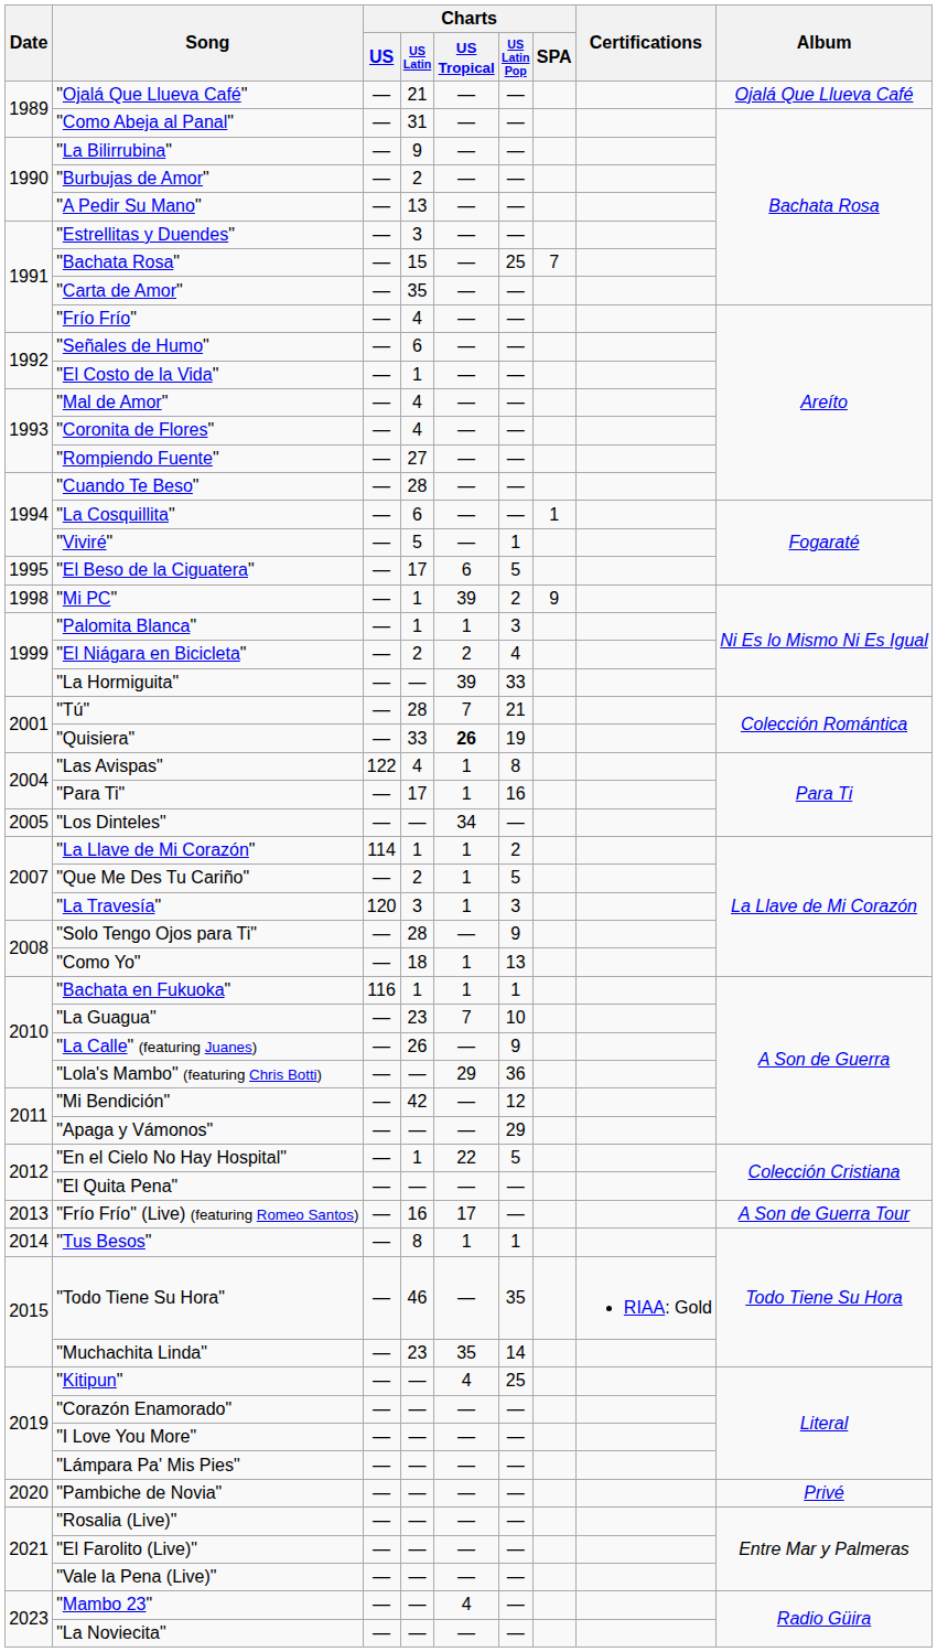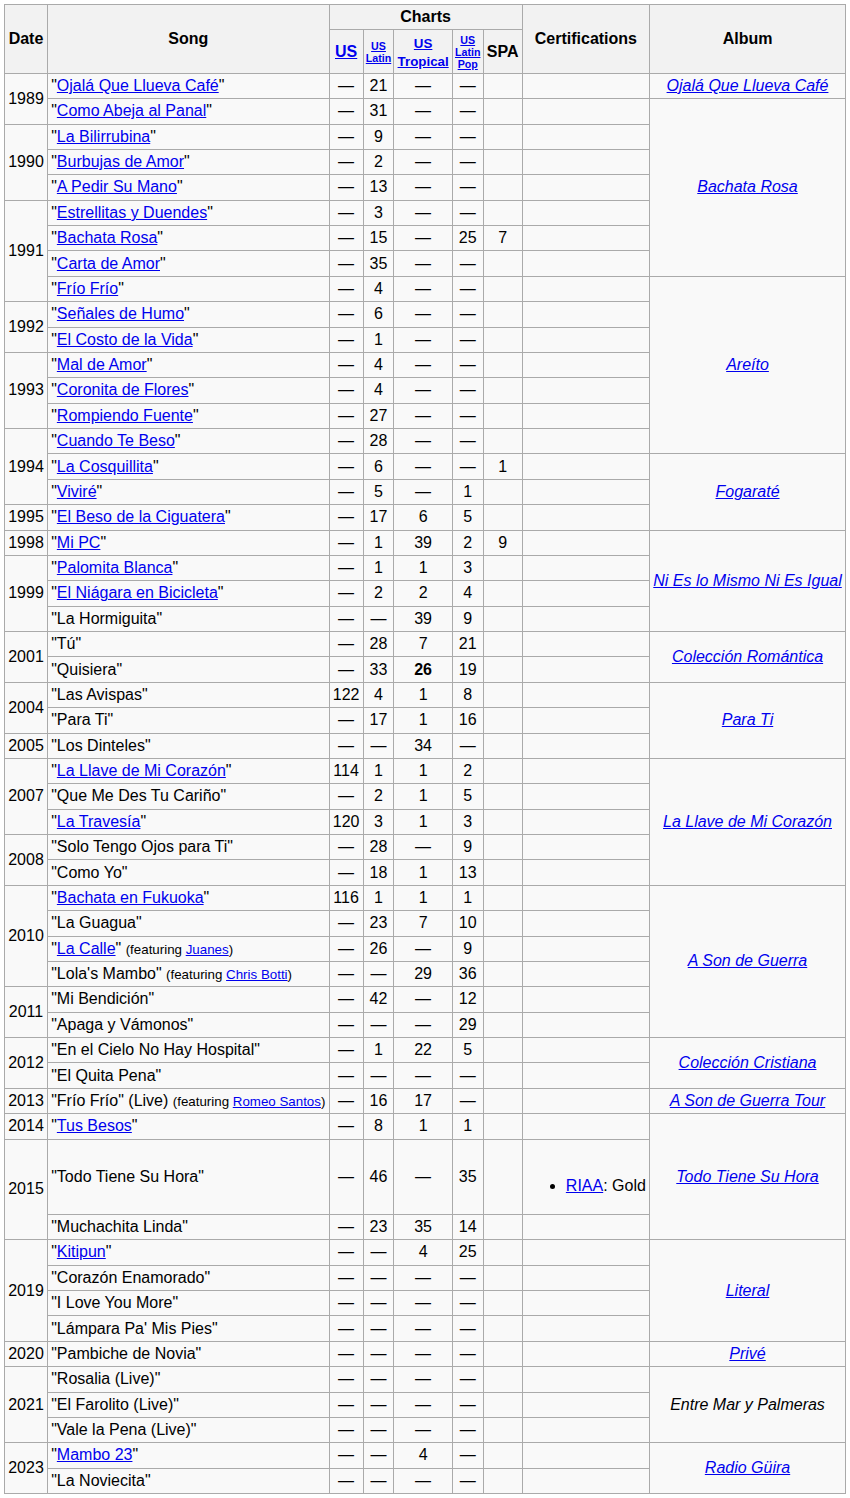 <table class="wikitable" style="text-align:center;">
 <tr>
 <th rowspan="2">Date</th>
 <th rowspan="2">Song</th>
 <th colspan="5">Charts</th>
 <th rowspan="2">Certifications</th>
 <th rowspan="2">Album</th>
 </tr>
 <tr>
 <th><a href='#'>US</a><br></th>
 <th style="font-size:8pt"><a href='#'>US<br>Latin</a></th>
 <th><a href='#'><small>US<br>Tropical</small></a><br></th>
 <th style="font-size:8pt"><a href='#'>US<br>Latin <br>Pop</a></th>
 <th>SPA</th>
 </tr>
 <tr>
 <td rowspan="2">1989</td>
 <td align="left">"<a href='#'>Ojalá Que Llueva Café</a>"</td>
 <td>—</td>
 <td>21</td>
 <td>—</td>
 <td>—</td>
 <td></td>
 <td></td>
 <td><em><a href='#'>Ojalá Que Llueva Café</a></em></td>
 </tr>
 <tr>
 <td align="left">"<a href='#'>Como Abeja al Panal</a>"</td>
 <td>—</td>
 <td>31</td>
 <td>—</td>
 <td>—</td>
 <td></td>
 <td></td>
 <td rowspan="7"><em><a href='#'>Bachata Rosa</a></em></td>
 </tr>
 <tr>
 <td rowspan="3">1990</td>
 <td align="left">"<a href='#'>La Bilirrubina</a>"</td>
 <td>—</td>
 <td>9</td>
 <td>—</td>
 <td>—</td>
 <td></td>
 <td></td>
 </tr>
 <tr --->
 <td align="left">"<a href='#'>Burbujas de Amor</a>"</td>
 <td>—</td>
 <td>2</td>
 <td>—</td>
 <td>—</td>
 <td></td>
 <td></td>
 </tr>
 <tr --->
 <td align="left">"<a href='#'>A Pedir Su Mano</a>"</td>
 <td>—</td>
 <td>13</td>
 <td>—</td>
 <td>—</td>
 <td></td>
 <td></td>
 </tr>
 <tr --->
 <td rowspan="4">1991</td>
 <td align="left">"<a href='#'>Estrellitas y Duendes</a>"</td>
 <td>—</td>
 <td>3</td>
 <td>—</td>
 <td>—</td>
 <td></td>
 <td></td>
 </tr>
 <tr --->
 <td align="left">"<a href='#'>Bachata Rosa</a>"</td>
 <td>—</td>
 <td>15</td>
 <td>—</td>
 <td>25</td>
 <td>7</td>
 <td></td>
 </tr>
 <tr --->
 <td align="left">"<a href='#'>Carta de Amor</a>"</td>
 <td>—</td>
 <td>35</td>
 <td>—</td>
 <td>—</td>
 <td></td>
 <td></td>
 </tr>
 <tr --->
 <td align="left">"<a href='#'>Frío Frío</a>"</td>
 <td>—</td>
 <td>4</td>
 <td>—</td>
 <td>—</td>
 <td></td>
 <td></td>
 <td rowspan="7"><em><a href='#'>Areíto</a></em></td>
 </tr>
 <tr --->
 <td rowspan="2">1992</td>
 <td align="left">"<a href='#'>Señales de Humo</a>"</td>
 <td>—</td>
 <td>6</td>
 <td>—</td>
 <td>—</td>
 <td></td>
 <td></td>
 </tr>
 <tr --->
 <td align="left">"<a href='#'>El Costo de la Vida</a>"</td>
 <td>—</td>
 <td>1</td>
 <td>—</td>
 <td>—</td>
 <td></td>
 <td></td>
 </tr>
 <tr --->
 <td rowspan="3">1993</td>
 <td align="left">"<a href='#'>Mal de Amor</a>"</td>
 <td>—</td>
 <td>4</td>
 <td>—</td>
 <td>—</td>
 <td></td>
 <td></td>
 </tr>
 <tr --->
 <td align="left">"<a href='#'>Coronita de Flores</a>"</td>
 <td>—</td>
 <td>4</td>
 <td>—</td>
 <td>—</td>
 <td></td>
 <td></td>
 </tr>
 <tr --->
 <td align="left">"<a href='#'>Rompiendo Fuente</a>"</td>
 <td>—</td>
 <td>27</td>
 <td>—</td>
 <td>—</td>
 <td></td>
 <td></td>
 </tr>
 <tr --->
 <td rowspan="3">1994</td>
 <td align="left">"<a href='#'>Cuando Te Beso</a>"</td>
 <td>—</td>
 <td>28</td>
 <td>—</td>
 <td>—</td>
 <td></td>
 <td></td>
 </tr>
 <tr --->
 <td align="left">"<a href='#'>La Cosquillita</a>"</td>
 <td>—</td>
 <td>6</td>
 <td>—</td>
 <td>—</td>
 <td>1</td>
 <td></td>
 <td rowspan="3"><em><a href='#'>Fogaraté</a></em></td>
 </tr>
 <tr --->
 <td align="left">"<a href='#'>Viviré</a>"</td>
 <td>—</td>
 <td>5</td>
 <td>—</td>
 <td>1</td>
 <td></td>
 <td></td>
 </tr>
 <tr --->
 <td>1995</td>
 <td align="left">"<a href='#'>El Beso de la Ciguatera</a>"</td>
 <td>—</td>
 <td>17</td>
 <td>6</td>
 <td>5</td>
 <td></td>
 <td></td>
 </tr>
 <tr --->
 <td>1998</td>
 <td align="left">"<a href='#'>Mi PC</a>"</td>
 <td>—</td>
 <td>1</td>
 <td>39</td>
 <td>2</td>
 <td>9</td>
 <td></td>
 <td rowspan="4"><em><a href='#'>Ni Es lo Mismo Ni Es Igual</a></em></td>
 </tr>
 <tr --->
 <td rowspan="3">1999</td>
 <td align="left">"<a href='#'>Palomita Blanca</a>"</td>
 <td>—</td>
 <td>1</td>
 <td>1</td>
 <td>3</td>
 <td></td>
 <td></td>
 </tr>
 <tr --->
 <td align="left">"<a href='#'>El Niágara en Bicicleta</a>"</td>
 <td>—</td>
 <td>2</td>
 <td>2</td>
 <td>4</td>
 <td></td>
 <td></td>
 </tr>
 <tr --->
 <td align="left">"La Hormiguita"</td>
 <td>—</td>
 <td>—</td>
 <td>39</td>
-<td>33</td>
+<td>9</td>
 <td></td>
 <td></td>
 </tr>
 <tr --->
 <td rowspan="2">2001</td>
 <td align="left">"Tú"</td>
 <td>—</td>
 <td>28</td>
 <td>7</td>
 <td>21</td>
 <td></td>
 <td></td>
 <td rowspan="2"><em><a href='#'>Colección Romántica</a></em></td>
 </tr>
 <tr --->
 <td align="left">"Quisiera"</td>
 <td>—</td>
 <td>33</td>
 <td><strong>26</strong></td>
 <td>19</td>
 <td></td>
 <td></td>
 </tr>
 <tr --->
 <td rowspan="2">2004</td>
 <td align="left">"Las Avispas"</td>
 <td>122</td>
 <td>4</td>
 <td>1</td>
 <td>8</td>
 <td></td>
 <td></td>
 <td rowspan="3"><em><a href='#'>Para Ti</a></em></td>
 </tr>
 <tr --->
 <td align="left">"Para Ti"</td>
 <td>—</td>
 <td>17</td>
 <td>1</td>
 <td>16</td>
 <td></td>
 <td></td>
 </tr>
 <tr --->
 <td>2005</td>
 <td align="left">"Los Dinteles"</td>
 <td>—</td>
 <td>—</td>
 <td>34</td>
 <td>—</td>
 <td></td>
 <td></td>
 </tr>
 <tr --->
 <td rowspan="3">2007</td>
 <td align="left">"<a href='#'>La Llave de Mi Corazón</a>"</td>
 <td>114</td>
 <td>1</td>
 <td>1</td>
 <td>2</td>
 <td></td>
 <td></td>
 <td rowspan="5"><em><a href='#'>La Llave de Mi Corazón</a></em></td>
 </tr>
 <tr --->
 <td align="left">"Que Me Des Tu Cariño"</td>
 <td>—</td>
 <td>2</td>
 <td>1</td>
 <td>5</td>
 <td></td>
 <td></td>
 </tr>
 <tr --->
 <td align="left">"<a href='#'>La Travesía</a>"</td>
 <td>120</td>
 <td>3</td>
 <td>1</td>
 <td>3</td>
 <td></td>
 <td></td>
 </tr>
 <tr --->
 <td rowspan="2">2008</td>
 <td align="left">"Solo Tengo Ojos para Ti"</td>
 <td>—</td>
 <td>28</td>
 <td>—</td>
 <td>9</td>
 <td></td>
 <td></td>
 </tr>
 <tr --->
 <td align="left">"Como Yo"</td>
 <td>—</td>
 <td>18</td>
 <td>1</td>
 <td>13</td>
 <td></td>
 <td></td>
 </tr>
 <tr --->
 <td rowspan="4">2010</td>
 <td align="left">"<a href='#'>Bachata en Fukuoka</a>"</td>
 <td>116</td>
 <td>1</td>
 <td>1</td>
 <td>1</td>
 <td></td>
 <td></td>
 <td rowspan="6"><em><a href='#'>A Son de Guerra</a></em></td>
 </tr>
 <tr --->
 <td align="left">"La Guagua"</td>
 <td>—</td>
 <td>23</td>
 <td>7</td>
 <td>10</td>
 <td></td>
 <td></td>
 </tr>
 <tr --->
 <td align="left">"<a href='#'>La Calle</a>" <small>(featuring <a href='#'>Juanes</a>)</small></td>
 <td>—</td>
 <td>26</td>
 <td>—</td>
 <td>9</td>
 <td></td>
 <td></td>
 </tr>
 <tr --->
 <td align="left">"Lola's Mambo" <small>(featuring <a href='#'>Chris Botti</a>)</small></td>
 <td>—</td>
 <td>—</td>
 <td>29</td>
 <td>36</td>
 <td></td>
 <td></td>
 </tr>
 <tr --->
 <td rowspan="2">2011</td>
 <td align="left">"Mi Bendición"</td>
 <td>—</td>
 <td>42</td>
 <td>—</td>
 <td>12</td>
 <td></td>
 <td></td>
 </tr>
 <tr --->
 <td align="left">"Apaga y Vámonos"</td>
 <td>—</td>
 <td>—</td>
 <td>—</td>
 <td>29</td>
 <td></td>
 <td></td>
 </tr>
 <tr --->
 <td rowspan="2">2012</td>
 <td align="left">"En el Cielo No Hay Hospital"</td>
 <td>—</td>
 <td>1</td>
 <td>22</td>
 <td>5</td>
 <td></td>
 <td></td>
 <td rowspan="2"><em><a href='#'>Colección Cristiana</a></em></td>
 </tr>
 <tr --->
 <td align="left">"El Quita Pena"</td>
 <td>—</td>
 <td>—</td>
 <td>—</td>
 <td>—</td>
 <td></td>
 <td></td>
 </tr>
 <tr --->
 <td>2013</td>
 <td align="left">"Frío Frío" (Live) <small> (featuring <a href='#'>Romeo Santos</a>)</small></td>
 <td>—</td>
 <td>16</td>
 <td>17</td>
 <td>—</td>
 <td></td>
 <td></td>
 <td rowspan="1"><em><a href='#'>A Son de Guerra Tour</a></em></td>
 </tr>
 <tr --->
 <td>2014</td>
 <td align="left">"<a href='#'>Tus Besos</a>"</td>
 <td>—</td>
 <td>8</td>
 <td>1</td>
 <td>1</td>
 <td></td>
 <td></td>
 <td rowspan="3"><em><a href='#'>Todo Tiene Su Hora</a></em></td>
 </tr>
 <tr --->
 <td rowspan="2">2015</td>
 <td align="left">"Todo Tiene Su Hora"</td>
 <td>—</td>
 <td>46</td>
 <td>—</td>
 <td>35</td>
 <td></td>
 <td><br><ul><li><a href='#'>RIAA</a>: Gold</li></ul></td>
 </tr>
 <tr --->
 <td align="left">"Muchachita Linda"</td>
 <td>—</td>
 <td>23</td>
 <td>35</td>
 <td>14</td>
 <td></td>
 <td></td>
 </tr>
 <tr --->
 <td rowspan="4">2019</td>
 <td align="left">"<a href='#'>Kitipun</a>"</td>
 <td>—</td>
 <td>—</td>
 <td>4</td>
 <td>25</td>
 <td></td>
 <td></td>
 <td rowspan="4"><em><a href='#'>Literal</a></em></td>
 </tr>
 <tr --->
 <td align="left">"Corazón Enamorado"</td>
 <td>—</td>
 <td>—</td>
 <td>—</td>
 <td>—</td>
 <td></td>
 <td></td>
 </tr>
 <tr --->
 <td align="left">"I Love You More"</td>
 <td>—</td>
 <td>—</td>
 <td>—</td>
 <td>—</td>
 <td></td>
 <td></td>
 </tr>
 <tr --->
 <td align="left">"Lámpara Pa' Mis Pies"</td>
 <td>—</td>
 <td>—</td>
 <td>—</td>
 <td>—</td>
 <td></td>
 <td></td>
 </tr>
 <tr>
 <td>2020</td>
 <td align="left">"Pambiche de Novia"</td>
 <td>—</td>
 <td>—</td>
 <td>—</td>
 <td>—</td>
 <td></td>
 <td></td>
 <td><a href='#'><em>Privé</em></a></td>
 </tr>
 <tr>
 <td rowspan="3">2021</td>
 <td align="left">"Rosalia (Live)"</td>
 <td>—</td>
 <td>—</td>
 <td>—</td>
 <td>—</td>
 <td></td>
 <td></td>
 <td rowspan="3"><em>Entre Mar y Palmeras</em></td>
 </tr>
 <tr>
 <td align="left">"El Farolito (Live)"</td>
 <td>—</td>
 <td>—</td>
 <td>—</td>
 <td>—</td>
 <td></td>
 <td></td>
 </tr>
 <tr>
 <td align="left">"Vale la Pena (Live)"</td>
 <td>—</td>
 <td>—</td>
 <td>—</td>
 <td>—</td>
 <td></td>
 <td></td>
 </tr>
 <tr>
 <td rowspan="2">2023</td>
 <td align="left">"<a href='#'>Mambo 23</a>"</td>
 <td>—</td>
 <td>—</td>
 <td>4</td>
 <td>—</td>
 <td></td>
 <td></td>
 <td rowspan="2"><em><a href='#'>Radio Güira</a></em></td>
 </tr>
 <tr>
 <td align="left">"La Noviecita"</td>
 <td>—</td>
 <td>—</td>
 <td>—</td>
 <td>—</td>
 <td></td>
 <td></td>
 </tr>
 </table>
